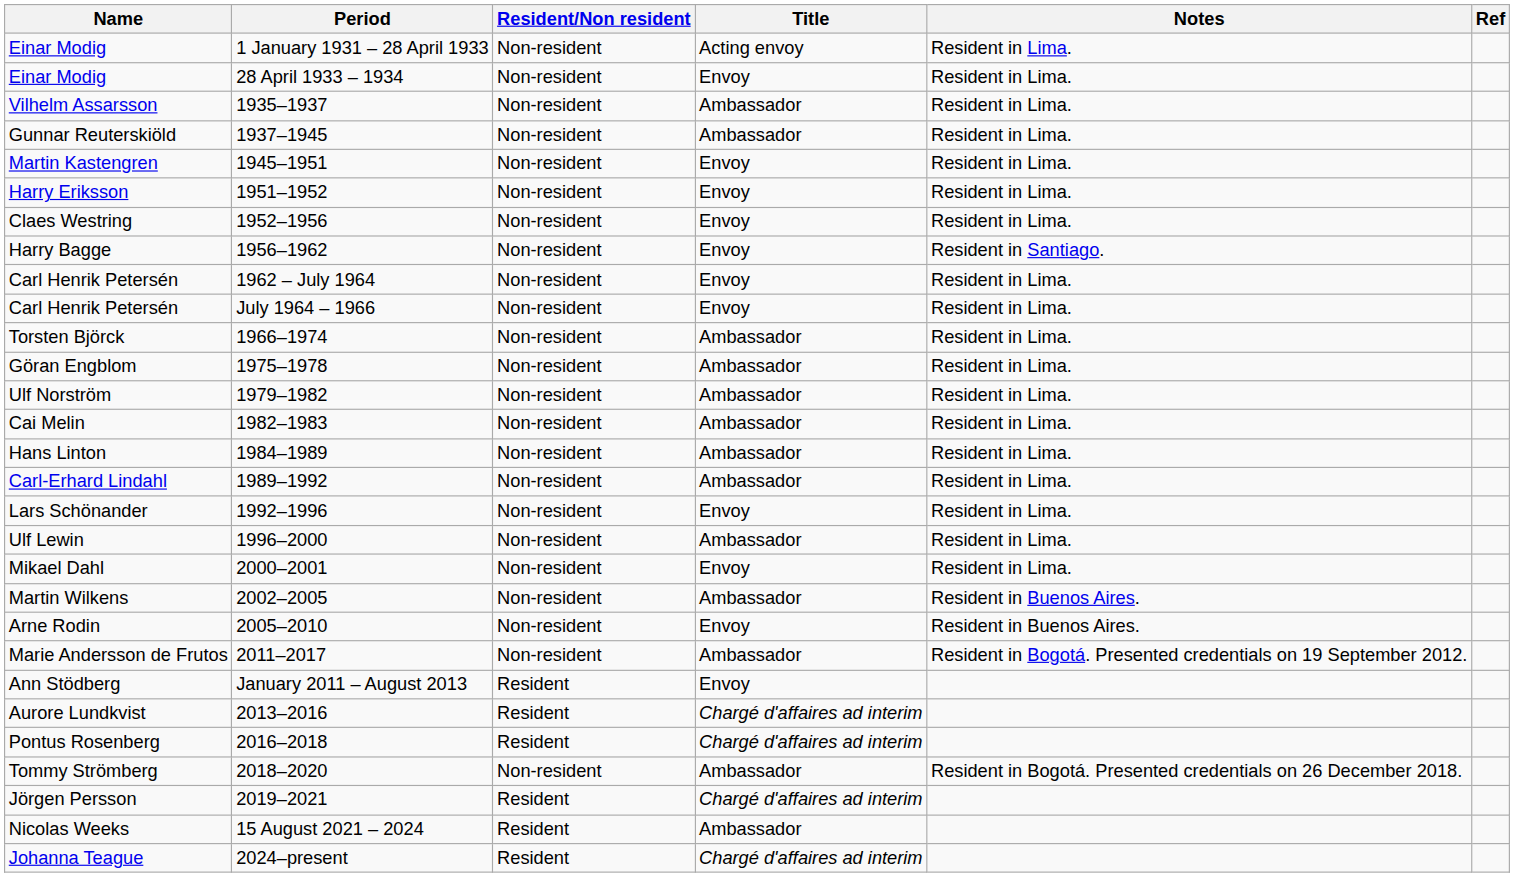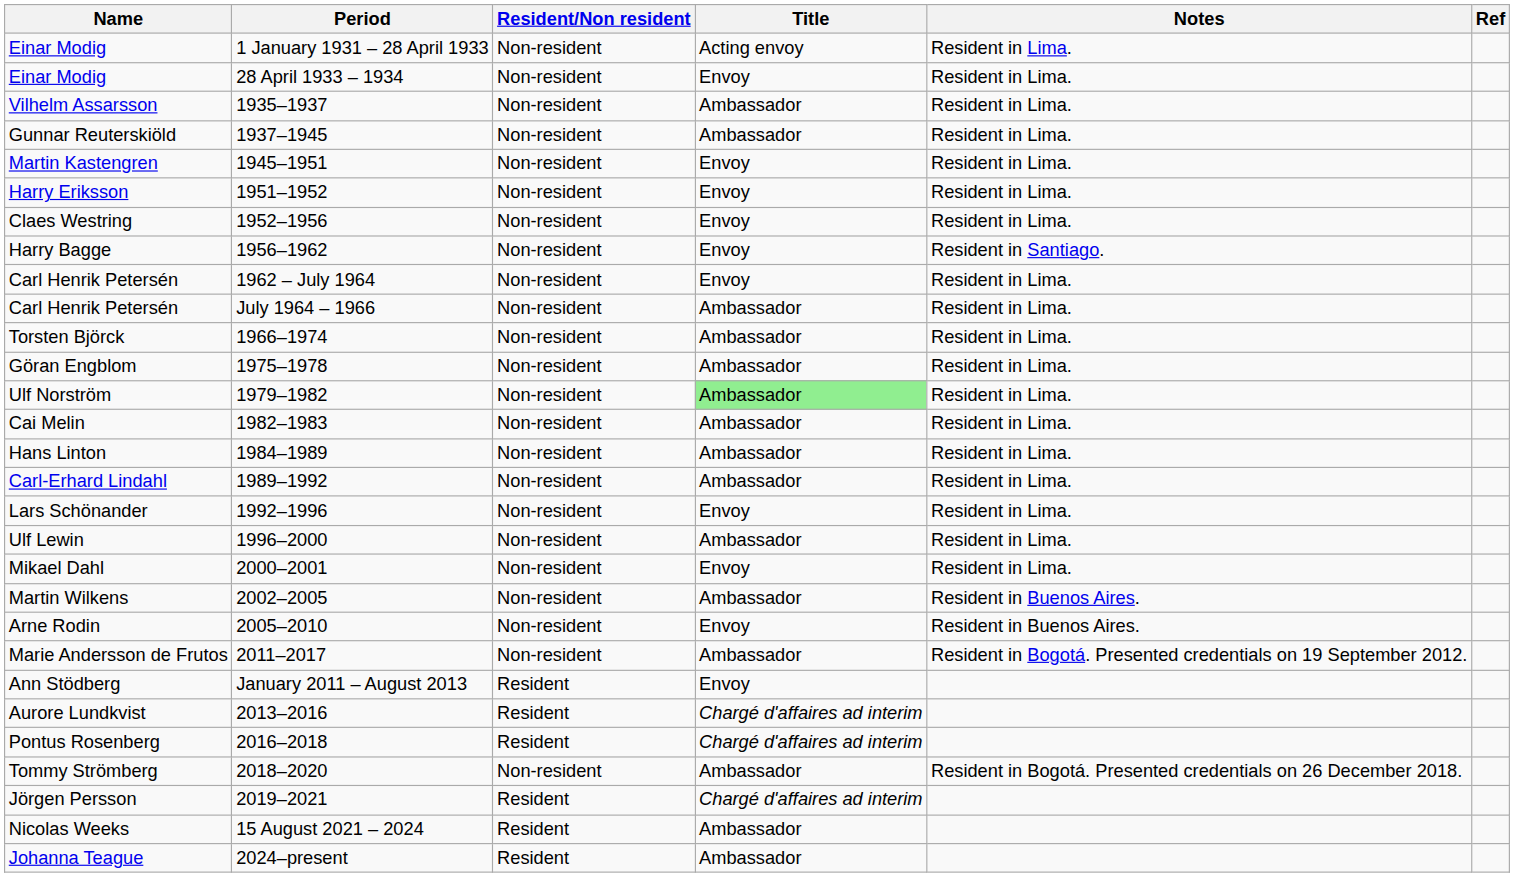 <table class="wikitable">
 <tr>
 <th>Name</th>
 <th>Period</th>
 <th><a href='#'>Resident/Non resident</a></th>
 <th>Title</th>
 <th>Notes</th>
 <th>Ref</th>
 </tr>
 <tr>
 <td><a href='#'>Einar Modig</a></td>
 <td>1 January 1931 – 28 April 1933</td>
 <td> Non-resident</td>
 <td>Acting envoy</td>
 <td>Resident in <a href='#'>Lima</a>.</td>
 <td></td>
 </tr>
 <tr>
 <td><a href='#'>Einar Modig</a></td>
 <td>28 April 1933 – 1934</td>
 <td> Non-resident</td>
 <td>Envoy</td>
 <td>Resident in Lima.</td>
 <td></td>
 </tr>
 <tr>
 <td><a href='#'>Vilhelm Assarsson</a></td>
 <td>1935–1937</td>
 <td> Non-resident</td>
 <td>Ambassador</td>
 <td>Resident in Lima.</td>
 <td></td>
 </tr>
 <tr>
 <td>Gunnar Reuterskiöld</td>
 <td>1937–1945</td>
 <td> Non-resident</td>
 <td>Ambassador</td>
 <td>Resident in Lima.</td>
 <td></td>
 </tr>
 <tr>
 <td><a href='#'>Martin Kastengren</a></td>
 <td>1945–1951</td>
 <td> Non-resident</td>
 <td>Envoy</td>
 <td>Resident in Lima.</td>
 <td></td>
 </tr>
 <tr>
 <td><a href='#'>Harry Eriksson</a></td>
 <td>1951–1952</td>
 <td> Non-resident</td>
 <td>Envoy</td>
 <td>Resident in Lima.</td>
 <td></td>
 </tr>
 <tr>
 <td>Claes Westring</td>
 <td>1952–1956</td>
 <td> Non-resident</td>
 <td>Envoy</td>
 <td>Resident in Lima.</td>
 <td></td>
 </tr>
 <tr>
 <td>Harry Bagge</td>
 <td>1956–1962</td>
 <td> Non-resident</td>
 <td>Envoy</td>
 <td>Resident in <a href='#'>Santiago</a>.</td>
 <td></td>
 </tr>
 <tr>
 <td>Carl Henrik Petersén</td>
 <td>1962 – July 1964</td>
 <td> Non-resident</td>
 <td>Envoy</td>
 <td>Resident in Lima.</td>
 <td></td>
 </tr>
 <tr>
 <td>Carl Henrik Petersén</td>
 <td>July 1964 – 1966</td>
 <td> Non-resident</td>
-<td>Envoy</td>
+<td>Ambassador</td>
 <td>Resident in Lima.</td>
 <td></td>
 </tr>
 <tr>
 <td>Torsten Björck</td>
 <td>1966–1974</td>
 <td> Non-resident</td>
 <td>Ambassador</td>
 <td>Resident in Lima.</td>
 <td></td>
 </tr>
 <tr>
 <td>Göran Engblom</td>
 <td>1975–1978</td>
 <td> Non-resident</td>
 <td>Ambassador</td>
 <td>Resident in Lima.</td>
 <td></td>
 </tr>
 <tr>
 <td>Ulf Norström</td>
 <td>1979–1982</td>
 <td> Non-resident</td>
-<td>Ambassador</td>
+<td style="background: lightgreen;">Ambassador</td>
 <td>Resident in Lima.</td>
 <td></td>
 </tr>
 <tr>
 <td>Cai Melin</td>
 <td>1982–1983</td>
 <td> Non-resident</td>
 <td>Ambassador</td>
 <td>Resident in Lima.</td>
 <td></td>
 </tr>
 <tr>
 <td>Hans Linton</td>
 <td>1984–1989</td>
 <td> Non-resident</td>
 <td>Ambassador</td>
 <td>Resident in Lima.</td>
 <td></td>
 </tr>
 <tr>
 <td><a href='#'>Carl-Erhard Lindahl</a></td>
 <td>1989–1992</td>
 <td> Non-resident</td>
 <td>Ambassador</td>
 <td>Resident in Lima.</td>
 <td></td>
 </tr>
 <tr>
 <td>Lars Schönander</td>
 <td>1992–1996</td>
 <td> Non-resident</td>
 <td>Envoy</td>
 <td>Resident in Lima.</td>
 <td></td>
 </tr>
 <tr>
 <td>Ulf Lewin</td>
 <td>1996–2000</td>
 <td> Non-resident</td>
 <td>Ambassador</td>
 <td>Resident in Lima.</td>
 <td></td>
 </tr>
 <tr>
 <td>Mikael Dahl</td>
 <td>2000–2001</td>
 <td> Non-resident</td>
 <td>Envoy</td>
 <td>Resident in Lima.</td>
 <td></td>
 </tr>
 <tr>
 <td>Martin Wilkens</td>
 <td>2002–2005</td>
 <td> Non-resident</td>
 <td>Ambassador</td>
 <td>Resident in <a href='#'>Buenos Aires</a>.</td>
 <td></td>
 </tr>
 <tr>
 <td>Arne Rodin</td>
 <td>2005–2010</td>
 <td> Non-resident</td>
 <td>Envoy</td>
 <td>Resident in Buenos Aires.</td>
 <td></td>
 </tr>
 <tr>
 <td>Marie Andersson de Frutos</td>
 <td>2011–2017</td>
 <td> Non-resident</td>
 <td>Ambassador</td>
 <td>Resident in <a href='#'>Bogotá</a>. Presented credentials on 19 September 2012.</td>
 <td></td>
 </tr>
 <tr>
 <td>Ann Stödberg</td>
 <td>January 2011 – August 2013</td>
 <td> Resident</td>
 <td>Envoy</td>
 <td></td>
 <td></td>
 </tr>
 <tr>
 <td>Aurore Lundkvist</td>
 <td>2013–2016</td>
 <td> Resident</td>
 <td><em>Chargé d'affaires ad interim</em></td>
 <td></td>
 <td></td>
 </tr>
 <tr>
 <td>Pontus Rosenberg</td>
 <td>2016–2018</td>
 <td> Resident</td>
 <td><em>Chargé d'affaires ad interim</em></td>
 <td></td>
 <td></td>
 </tr>
 <tr>
 <td>Tommy Strömberg</td>
 <td>2018–2020</td>
 <td> Non-resident</td>
 <td>Ambassador</td>
 <td>Resident in Bogotá. Presented credentials on 26 December 2018.</td>
 <td></td>
 </tr>
 <tr>
 <td>Jörgen Persson</td>
 <td>2019–2021</td>
 <td> Resident</td>
 <td><em>Chargé d'affaires ad interim</em></td>
 <td></td>
 <td></td>
 </tr>
 <tr>
 <td>Nicolas Weeks</td>
 <td>15 August 2021 – 2024</td>
 <td> Resident</td>
 <td>Ambassador</td>
 <td></td>
 <td></td>
 </tr>
 <tr>
 <td><a href='#'>Johanna Teague</a></td>
 <td>2024–present</td>
 <td> Resident</td>
-<td><em>Chargé d'affaires ad interim</em></td>
+<td>Ambassador</td>
 <td></td>
 <td></td>
 </tr>
 </table>
